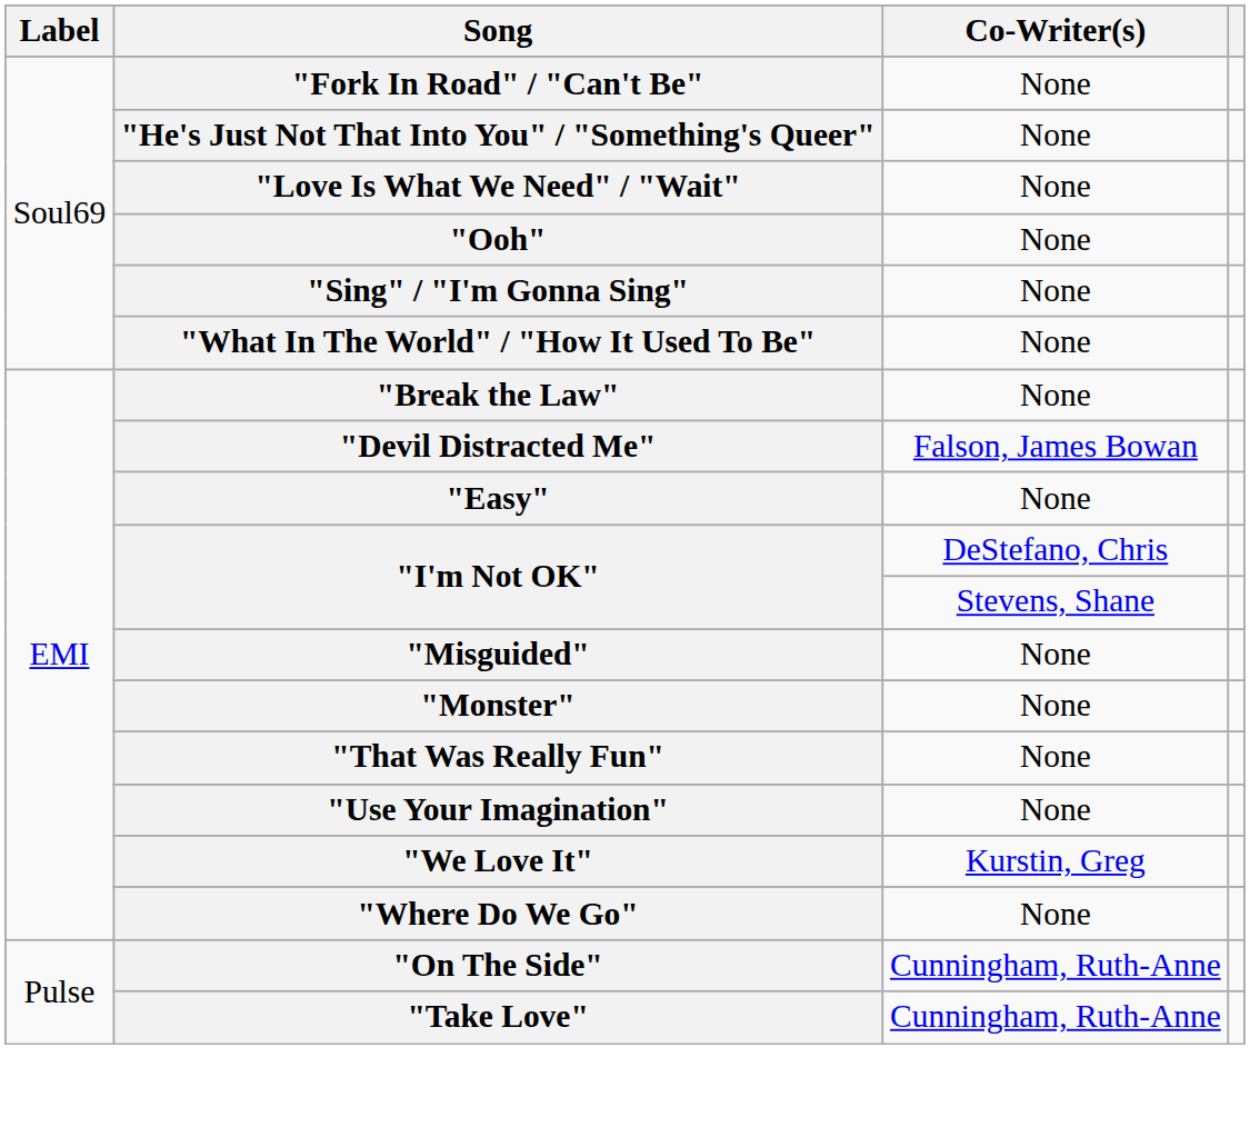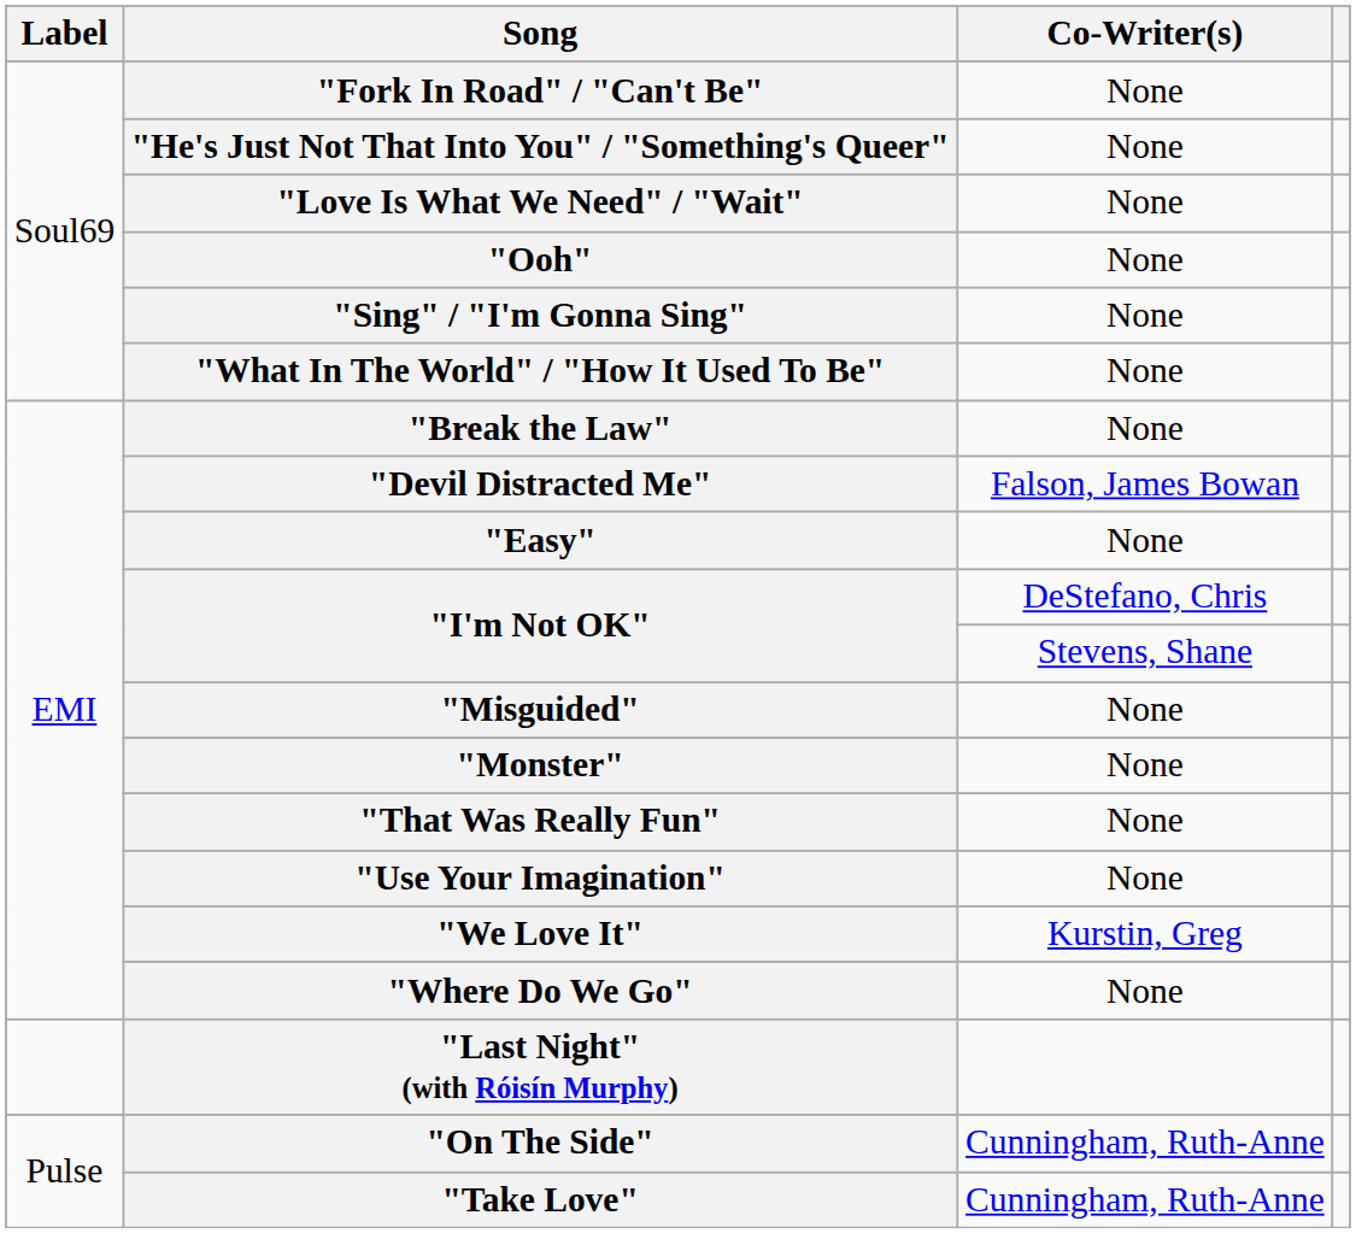 <table class="wikitable sortable plainrowheaders" style="text-align:center;">
 <tr>
 <th scope="col">Label</th>
 <th scope="col">Song</th>
 <th scope="col">Co-Writer(s)</th>
 <th scope="col" class="unsortable"></th>
 </tr>
 <tr>
 <td rowspan="6">Soul69</td>
 <th scope="row">"Fork In Road" / "Can't Be"</th>
 <td>None</td>
 <td></td>
 </tr>
 <tr>
 <th scope="row">"He's Just Not That Into You" / "Something's Queer"</th>
 <td>None</td>
 <td></td>
 </tr>
 <tr>
 <th scope="row">"Love Is What We Need" / "Wait"</th>
 <td>None</td>
 <td></td>
 </tr>
 <tr>
 <th scope="row">"Ooh"</th>
 <td>None</td>
 <td></td>
 </tr>
 <tr>
 <th scope="row">"Sing" / "I'm Gonna Sing"</th>
 <td>None</td>
 <td></td>
 </tr>
 <tr>
 <th scope="row">"What In The World" / "How It Used To Be"</th>
 <td>None</td>
 <td></td>
 </tr>
 <tr>
 <td rowspan="11"><a href='#'>EMI</a></td>
 <th scope="row">"Break the Law"</th>
 <td>None</td>
 <td></td>
 </tr>
 <tr>
 <th scope="row">"Devil Distracted Me"</th>
 <td><a href='#'>Falson, James Bowan</a></td>
 <td></td>
 </tr>
 <tr>
 <th scope="row">"Easy"</th>
 <td>None</td>
 <td></td>
 </tr>
 <tr>
 <th scope="row" rowspan="2">"I'm Not OK"</th>
 <td><a href='#'>DeStefano, Chris</a></td>
 <td></td>
 </tr>
 <tr>
 <td><a href='#'>Stevens, Shane</a></td>
 <td></td>
 </tr>
 <tr>
 <th scope="row">"Misguided"</th>
 <td>None</td>
 <td></td>
 </tr>
 <tr>
 <th scope="row">"Monster"</th>
 <td>None</td>
 <td></td>
 </tr>
 <tr>
 <th scope="row">"That Was Really Fun"</th>
 <td>None</td>
 <td></td>
 </tr>
 <tr>
 <th scope="row">"Use Your Imagination"</th>
 <td>None</td>
 <td></td>
 </tr>
 <tr>
 <th scope="row">"We Love It"</th>
 <td><a href='#'>Kurstin, Greg</a></td>
 <td></td>
 </tr>
 <tr>
 <th scope="row">"Where Do We Go"</th>
 <td>None</td>
 <td></td>
 </tr>
 <tr>
+<td></td>
+<th scope="row">"Last Night"<br><small>(with <a href='#'>Róisín Murphy</a>)</small></th>
+<td></td>
+<td></td>
+</tr>
+<tr>
 <td rowspan="2">Pulse</td>
 <th scope="row">"On The Side"</th>
 <td><a href='#'>Cunningham, Ruth-Anne</a></td>
 <td></td>
 </tr>
 <tr>
 <th scope="row">"Take Love"</th>
 <td><a href='#'>Cunningham, Ruth-Anne</a></td>
 <td></td>
 </tr>
 <tr>
 </tr>
 </table>
